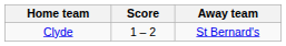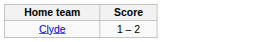 <table class="wikitable" style="text-align: center">
 <tr>
 <th width=140>Home team</th>
 <th width=80>Score</th>
-<th width=140>Away team</th>
 </tr>
 <tr>
 <td><a href='#'>Clyde</a></td>
 <td>1 – 2</td>
-<td><a href='#'>St Bernard's</a></td>
 </tr>
 </table>
